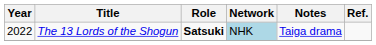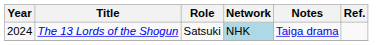 <table class="wikitable">
 <tr>
 <th>Year</th>
 <th>Title</th>
 <th>Role</th>
 <th>Network</th>
 <th>Notes</th>
 <th>Ref.</th>
 </tr>
 <tr>
-<td>2022</td>
+<td>2024</td>
 <td><em><a href='#'>The 13 Lords of the Shogun</a></em></td>
-<td><strong>Satsuki</strong></td>
+<td>Satsuki</td>
 <td style="background: lightblue;">NHK</td>
 <td><a href='#'>Taiga drama</a></td>
 <td></td>
 </tr>
 <tr>
 </tr>
 </table>
